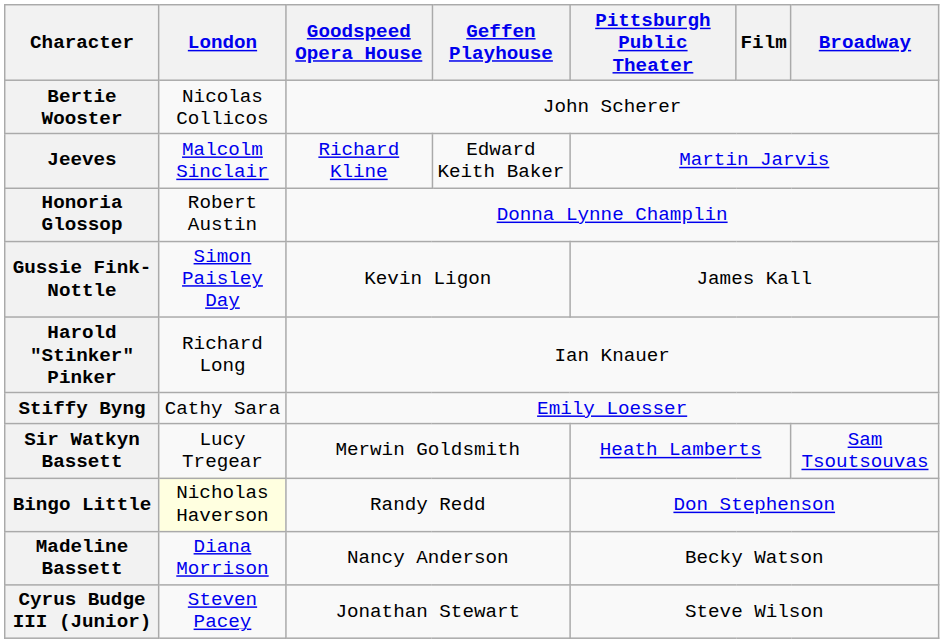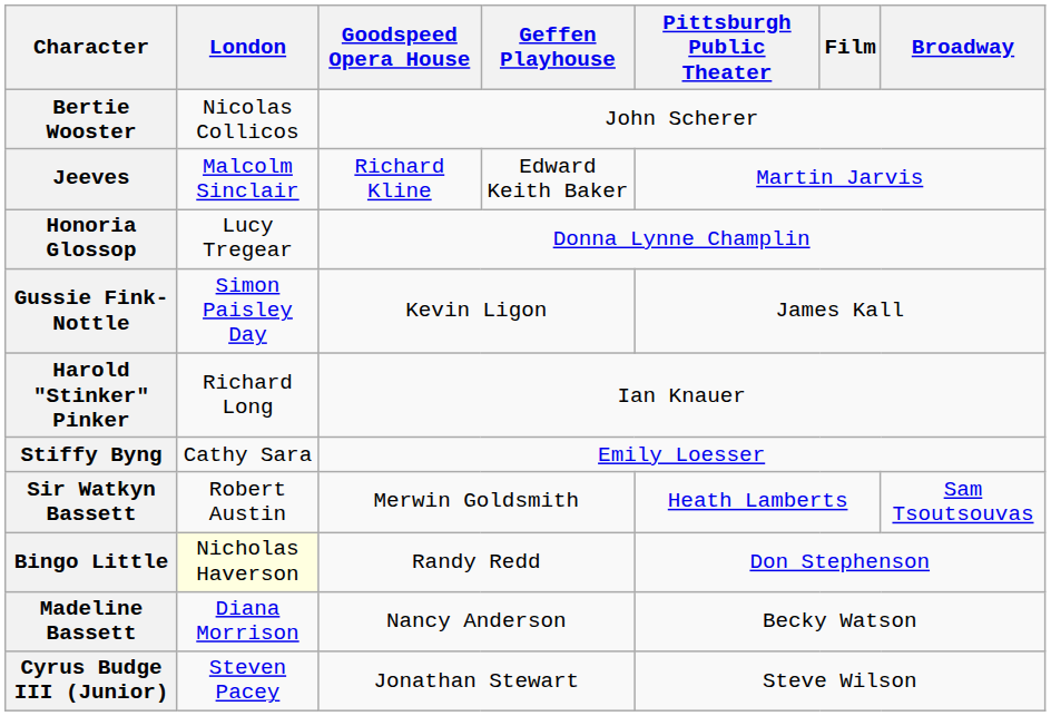 <table class="wikitable" width="50%">
 <tr>
 <th>Character</th>
 <th><a href='#'>London</a><br></th>
 <th><a href='#'>Goodspeed Opera House</a><br></th>
 <th><a href='#'>Geffen Playhouse</a><br></th>
 <th><a href='#'>Pittsburgh Public Theater</a><br></th>
 <th>Film<br></th>
 <th><a href='#'>Broadway</a><br></th>
 </tr>
 <tr>
 <th>Bertie Wooster</th>
 <td align="center">Nicolas Collicos</td>
 <td align="center" colspan="5">John Scherer</td>
 </tr>
 <tr>
 <th>Jeeves</th>
 <td align="center"><a href='#'>Malcolm Sinclair</a></td>
 <td align="center"><a href='#'>Richard Kline</a></td>
 <td align="center">Edward Keith Baker</td>
 <td align="center" colspan="3"><a href='#'>Martin Jarvis</a></td>
 </tr>
 <tr>
 <th>Honoria Glossop</th>
-<td align="center">Robert Austin</td>
+<td align="center">Lucy Tregear</td>
 <td align="center" colspan="5"><a href='#'>Donna Lynne Champlin</a></td>
 </tr>
 <tr>
 <th>Gussie Fink-Nottle</th>
 <td align="center"><a href='#'>Simon Paisley Day</a></td>
 <td align="center" colspan="2">Kevin Ligon</td>
 <td align="center" colspan="3">James Kall</td>
 </tr>
 <tr>
 <th>Harold "Stinker" Pinker</th>
 <td align="center">Richard Long</td>
 <td align="center" colspan="5">Ian Knauer</td>
 </tr>
 <tr>
 <th>Stiffy Byng</th>
 <td align="center">Cathy Sara</td>
 <td align="center" colspan="5"><a href='#'>Emily Loesser</a></td>
 </tr>
 <tr>
 <th>Sir Watkyn Bassett</th>
-<td align="center">Lucy Tregear</td>
+<td align="center">Robert Austin</td>
 <td align="center" colspan="2">Merwin Goldsmith</td>
 <td align="center" colspan="2"><a href='#'>Heath Lamberts</a></td>
 <td align="center"><a href='#'>Sam Tsoutsouvas</a></td>
 </tr>
 <tr>
 <th>Bingo Little</th>
 <td align="center" style="background: lightyellow;">Nicholas Haverson</td>
 <td align="center" colspan="2">Randy Redd</td>
 <td align="center" colspan="3"><a href='#'>Don Stephenson</a></td>
 </tr>
 <tr>
 <th>Madeline Bassett</th>
 <td align="center"><a href='#'>Diana Morrison</a></td>
 <td align="center" colspan="2">Nancy Anderson</td>
 <td align="center" colspan="3">Becky Watson</td>
 </tr>
 <tr>
 <th>Cyrus Budge III (Junior)</th>
 <td align="center"><a href='#'>Steven Pacey</a></td>
 <td align="center" colspan="2">Jonathan Stewart</td>
 <td align="center" colspan="3">Steve Wilson</td>
 </tr>
 </table>
